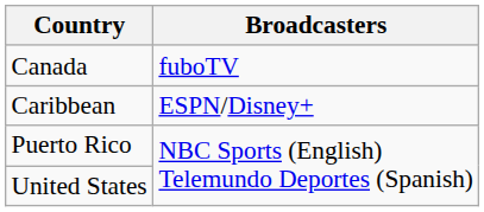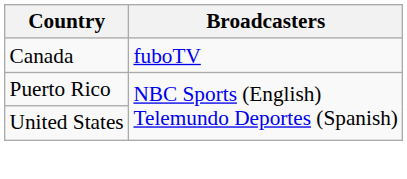 <table class="wikitable sortable">
 <tr>
 <th>Country</th>
 <th>Broadcasters</th>
 </tr>
 <tr>
 <td>Canada</td>
 <td><a href='#'>fuboTV</a></td>
 </tr>
 <tr>
-<td>Caribbean</td>
-<td><a href='#'>ESPN</a>/<a href='#'>Disney+</a></td>
-</tr>
-<tr>
 <td>Puerto Rico</td>
 <td rowspan = "2"><a href='#'>NBC Sports</a> (English)<br><a href='#'>Telemundo Deportes</a> (Spanish)</td>
 </tr>
 <tr>
 <td>United States</td>
 </tr>
 </table>
